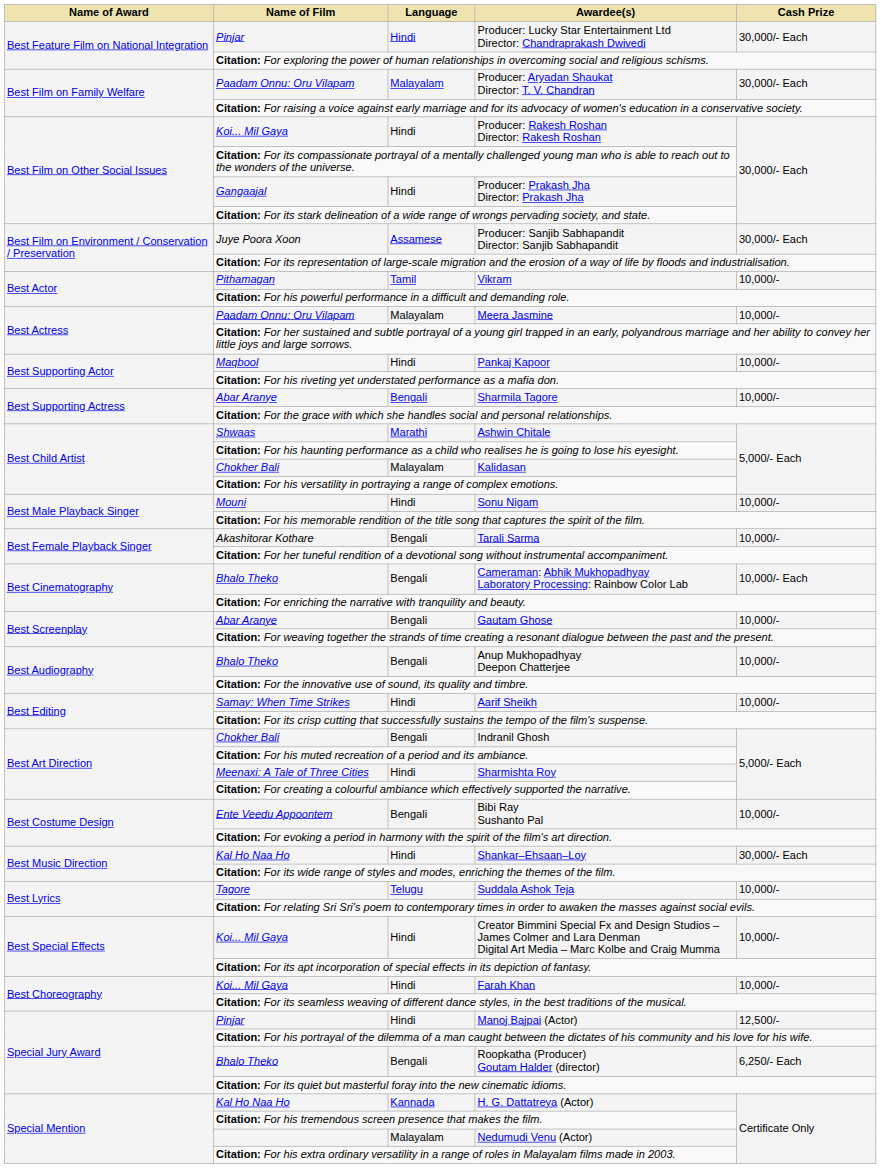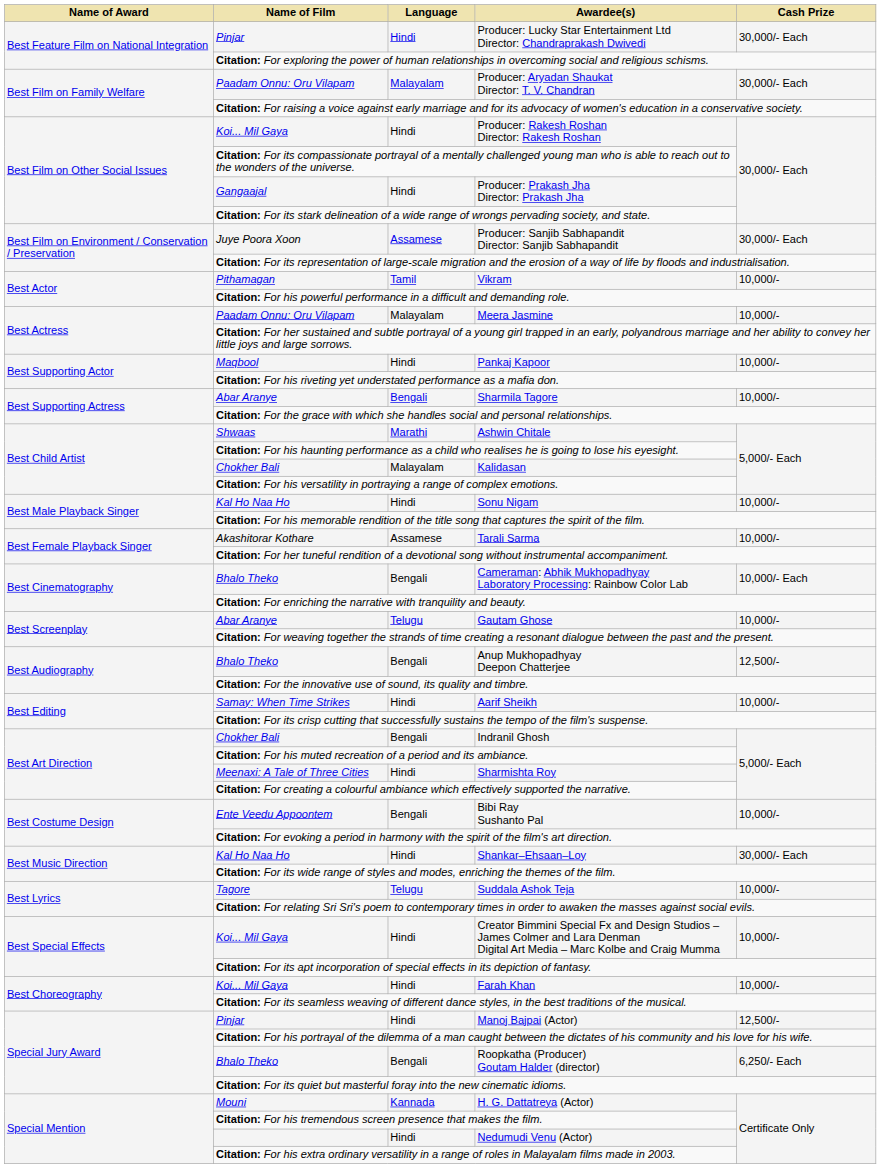 <table class="wikitable" style="width:100%;">
 <tr>
 <th style="background-color:#EFE4B0;width:24%;">Name of Award</th>
 <th style="background-color:#EFE4B0;width:20%;">Name of Film</th>
 <th style="background-color:#EFE4B0;width:10%;">Language</th>
 <th style="background-color:#EFE4B0;width:30%;">Awardee(s)</th>
 <th style="background-color:#EFE4B0;width:16%;">Cash Prize</th>
 </tr>
 <tr style="background-color:#F4F4F4">
 <td rowspan="2"><a href='#'>Best Feature Film on National Integration</a></td>
 <td><em><a href='#'>Pinjar</a></em></td>
 <td><a href='#'>Hindi</a></td>
 <td>Producer: Lucky Star Entertainment Ltd<br>Director: <a href='#'>Chandraprakash Dwivedi</a></td>
 <td> 30,000/- Each</td>
 </tr>
 <tr style="background-color:#F9F9F9">
 <td colspan="4"><strong>Citation:</strong> <em>For exploring the power of human relationships in overcoming social and religious schisms.</em></td>
 </tr>
 <tr style="background-color:#F4F4F4">
 <td rowspan="2"><a href='#'>Best Film on Family Welfare</a></td>
 <td><em><a href='#'>Paadam Onnu: Oru Vilapam</a></em></td>
 <td><a href='#'>Malayalam</a></td>
 <td>Producer: <a href='#'>Aryadan Shaukat</a><br>Director: <a href='#'>T. V. Chandran</a></td>
 <td> 30,000/- Each</td>
 </tr>
 <tr style="background-color:#F9F9F9">
 <td colspan="4"><strong>Citation:</strong> <em>For raising a voice against early marriage and for its advocacy of women's education in a conservative society.</em></td>
 </tr>
 <tr style="background-color:#F4F4F4">
 <td rowspan="4"><a href='#'>Best Film on Other Social Issues</a></td>
 <td><em><a href='#'>Koi... Mil Gaya</a></em></td>
 <td>Hindi</td>
 <td>Producer: <a href='#'>Rakesh Roshan</a><br>Director: <a href='#'>Rakesh Roshan</a></td>
 <td rowspan="4"> 30,000/- Each</td>
 </tr>
 <tr style="background-color:#F9F9F9">
 <td colspan="3"><strong>Citation:</strong> <em>For its compassionate portrayal of a mentally challenged young man who is able to reach out to the wonders of the universe.</em></td>
 </tr>
 <tr style="background-color:#F4F4F4">
 <td><em><a href='#'>Gangaajal</a></em></td>
 <td>Hindi</td>
 <td>Producer: <a href='#'>Prakash Jha</a><br>Director: <a href='#'>Prakash Jha</a></td>
 </tr>
 <tr style="background-color:#F9F9F9">
 <td colspan="3"><strong>Citation:</strong> <em>For its stark delineation of a wide range of wrongs pervading society, and state.</em></td>
 </tr>
 <tr style="background-color:#F4F4F4">
 <td rowspan="2"><a href='#'>Best Film on Environment / Conservation / Preservation</a></td>
 <td><em>Juye Poora Xoon</em></td>
 <td><a href='#'>Assamese</a></td>
 <td>Producer: Sanjib Sabhapandit<br>Director: Sanjib Sabhapandit</td>
 <td> 30,000/- Each</td>
 </tr>
 <tr style="background-color:#F9F9F9">
 <td colspan="4"><strong>Citation:</strong> <em>For its representation of large-scale migration and the erosion of a way of life by floods and industrialisation.</em></td>
 </tr>
 <tr style="background-color:#F4F4F4">
 <td rowspan="2"><a href='#'>Best Actor</a></td>
 <td><em><a href='#'>Pithamagan</a></em></td>
 <td><a href='#'>Tamil</a></td>
 <td><a href='#'>Vikram</a></td>
 <td> 10,000/-</td>
 </tr>
 <tr style="background-color:#F9F9F9">
 <td colspan="4"><strong>Citation:</strong> <em>For his powerful performance in a difficult and demanding role.</em></td>
 </tr>
 <tr style="background-color:#F4F4F4">
 <td rowspan="2"><a href='#'>Best Actress</a></td>
 <td><em><a href='#'>Paadam Onnu: Oru Vilapam</a></em></td>
 <td>Malayalam</td>
 <td><a href='#'>Meera Jasmine</a></td>
 <td> 10,000/-</td>
 </tr>
 <tr style="background-color:#F9F9F9">
 <td colspan="4"><strong>Citation:</strong> <em>For her sustained and subtle portrayal of a young girl trapped in an early, polyandrous marriage and her ability to convey her little joys and large sorrows.</em></td>
 </tr>
 <tr style="background-color:#F4F4F4">
 <td rowspan="2"><a href='#'>Best Supporting Actor</a></td>
 <td><em><a href='#'>Maqbool</a></em></td>
 <td>Hindi</td>
 <td><a href='#'>Pankaj Kapoor</a></td>
 <td> 10,000/-</td>
 </tr>
 <tr style="background-color:#F9F9F9">
 <td colspan="4"><strong>Citation:</strong> <em>For his riveting yet understated performance as a mafia don.</em></td>
 </tr>
 <tr style="background-color:#F4F4F4">
 <td rowspan="2"><a href='#'>Best Supporting Actress</a></td>
 <td><em><a href='#'>Abar Aranye</a></em></td>
 <td><a href='#'>Bengali</a></td>
 <td><a href='#'>Sharmila Tagore</a></td>
 <td> 10,000/-</td>
 </tr>
 <tr style="background-color:#F9F9F9">
 <td colspan="4"><strong>Citation:</strong> <em>For the grace with which she handles social and personal relationships.</em></td>
 </tr>
 <tr style="background-color:#F4F4F4">
 <td rowspan="4"><a href='#'>Best Child Artist</a></td>
 <td><em><a href='#'>Shwaas</a></em></td>
 <td><a href='#'>Marathi</a></td>
 <td><a href='#'>Ashwin Chitale</a></td>
 <td rowspan="4"> 5,000/- Each</td>
 </tr>
 <tr style="background-color:#F9F9F9">
 <td colspan="3"><strong>Citation:</strong> <em>For his haunting performance as a child who realises he is going to lose his eyesight.</em></td>
 </tr>
 <tr style="background-color:#F4F4F4">
 <td><em><a href='#'>Chokher Bali</a></em></td>
 <td>Malayalam</td>
 <td><a href='#'>Kalidasan</a></td>
 </tr>
 <tr style="background-color:#F9F9F9">
 <td colspan="3"><strong>Citation:</strong> <em>For his versatility in portraying a range of complex emotions.</em></td>
 </tr>
 <tr style="background-color:#F4F4F4">
 <td rowspan="2"><a href='#'>Best Male Playback Singer</a></td>
-<td><em><a href='#'>Mouni</a></em></td>
+<td><em><a href='#'>Kal Ho Naa Ho</a></em><br></td>
 <td>Hindi</td>
 <td><a href='#'>Sonu Nigam</a></td>
 <td> 10,000/-</td>
 </tr>
 <tr style="background-color:#F9F9F9">
 <td colspan="4"><strong>Citation:</strong> <em>For his memorable rendition of the title song that captures the spirit of the film.</em></td>
 </tr>
 <tr style="background-color:#F4F4F4">
 <td rowspan="2"><a href='#'>Best Female Playback Singer</a></td>
 <td><em>Akashitorar Kothare</em></td>
-<td>Bengali</td>
+<td>Assamese</td>
 <td><a href='#'>Tarali Sarma</a></td>
 <td> 10,000/-</td>
 </tr>
 <tr style="background-color:#F9F9F9">
 <td colspan="4"><strong>Citation:</strong> <em>For her tuneful rendition of a devotional song without instrumental accompaniment.</em></td>
 </tr>
 <tr style="background-color:#F4F4F4">
 <td rowspan="2"><a href='#'>Best Cinematography</a></td>
 <td><em><a href='#'>Bhalo Theko</a></em></td>
 <td>Bengali</td>
 <td><a href='#'>Cameraman</a>: <a href='#'>Abhik Mukhopadhyay</a><br><a href='#'>Laboratory Processing</a>: Rainbow Color Lab</td>
 <td> 10,000/- Each</td>
 </tr>
 <tr style="background-color:#F9F9F9">
 <td colspan="4"><strong>Citation:</strong> <em>For enriching the narrative with tranquility and beauty.</em></td>
 </tr>
 <tr style="background-color:#F4F4F4">
 <td rowspan="2"><a href='#'>Best Screenplay</a></td>
 <td><em><a href='#'>Abar Aranye</a></em></td>
-<td>Bengali</td>
+<td><a href='#'>Telugu</a></td>
 <td><a href='#'>Gautam Ghose</a></td>
 <td> 10,000/-</td>
 </tr>
 <tr style="background-color:#F9F9F9">
 <td colspan="4"><strong>Citation:</strong> <em>For weaving together the strands of time creating a resonant dialogue between the past and the present.</em></td>
 </tr>
 <tr style="background-color:#F4F4F4">
 <td rowspan="2"><a href='#'>Best Audiography</a></td>
 <td><em><a href='#'>Bhalo Theko</a></em></td>
 <td>Bengali</td>
 <td>Anup Mukhopadhyay<br>Deepon Chatterjee</td>
-<td> 10,000/-</td>
+<td> 12,500/-</td>
 </tr>
 <tr style="background-color:#F9F9F9">
 <td colspan="4"><strong>Citation:</strong> <em>For the innovative use of sound, its quality and timbre.</em></td>
 </tr>
 <tr style="background-color:#F4F4F4">
 <td rowspan="2"><a href='#'>Best Editing</a></td>
 <td><em><a href='#'>Samay: When Time Strikes</a></em></td>
 <td>Hindi</td>
 <td><a href='#'>Aarif Sheikh</a></td>
 <td> 10,000/-</td>
 </tr>
 <tr style="background-color:#F9F9F9">
 <td colspan="4"><strong>Citation:</strong> <em>For its crisp cutting that successfully sustains the tempo of the film's suspense.</em></td>
 </tr>
 <tr style="background-color:#F4F4F4">
 <td rowspan="4"><a href='#'>Best Art Direction</a></td>
 <td><em><a href='#'>Chokher Bali</a></em></td>
 <td>Bengali</td>
 <td>Indranil Ghosh</td>
 <td rowspan="4"> 5,000/- Each</td>
 </tr>
 <tr style="background-color:#F9F9F9">
 <td colspan="3"><strong>Citation:</strong> <em>For his muted recreation of a period and its ambiance.</em></td>
 </tr>
 <tr style="background-color:#F4F4F4">
 <td><em><a href='#'>Meenaxi: A Tale of Three Cities</a></em></td>
 <td>Hindi</td>
 <td><a href='#'>Sharmishta Roy</a></td>
 </tr>
 <tr style="background-color:#F9F9F9">
 <td colspan="3"><strong>Citation:</strong> <em>For creating a colourful ambiance which effectively supported the narrative.</em></td>
 </tr>
 <tr style="background-color:#F4F4F4">
 <td rowspan="2"><a href='#'>Best Costume Design</a></td>
 <td><em><a href='#'>Ente Veedu Appoontem</a></em></td>
 <td>Bengali</td>
 <td>Bibi Ray<br>Sushanto Pal</td>
 <td> 10,000/-</td>
 </tr>
 <tr style="background-color:#F9F9F9">
 <td colspan="4"><strong>Citation:</strong> <em>For evoking a period in harmony with the spirit of the film's art direction.</em></td>
 </tr>
 <tr style="background-color:#F4F4F4">
 <td rowspan="2"><a href='#'>Best Music Direction</a></td>
 <td><em><a href='#'>Kal Ho Naa Ho</a></em></td>
 <td>Hindi</td>
 <td><a href='#'>Shankar–Ehsaan–Loy</a></td>
 <td> 30,000/- Each</td>
 </tr>
 <tr style="background-color:#F9F9F9">
 <td colspan="4"><strong>Citation:</strong> <em>For its wide range of styles and modes, enriching the themes of the film.</em></td>
 </tr>
 <tr style="background-color:#F4F4F4">
 <td rowspan="2"><a href='#'>Best Lyrics</a></td>
 <td><em><a href='#'>Tagore</a></em><br></td>
 <td><a href='#'>Telugu</a></td>
 <td><a href='#'>Suddala Ashok Teja</a></td>
 <td> 10,000/-</td>
 </tr>
 <tr style="background-color:#F9F9F9">
 <td colspan="4"><strong>Citation:</strong> <em>For relating Sri Sri's poem to contemporary times in order to awaken the masses against social evils.</em></td>
 </tr>
 <tr style="background-color:#F4F4F4">
 <td rowspan="2"><a href='#'>Best Special Effects</a></td>
 <td><em><a href='#'>Koi... Mil Gaya</a></em></td>
 <td>Hindi</td>
 <td>Creator Bimmini Special Fx and Design Studios – James Colmer and Lara Denman<br>Digital Art Media – Marc Kolbe and Craig Mumma</td>
 <td> 10,000/-</td>
 </tr>
 <tr style="background-color:#F9F9F9">
 <td colspan="4"><strong>Citation:</strong> <em>For its apt incorporation of special effects in its depiction of fantasy.</em></td>
 </tr>
 <tr style="background-color:#F4F4F4">
 <td rowspan="2"><a href='#'>Best Choreography</a></td>
 <td><em><a href='#'>Koi... Mil Gaya</a></em><br></td>
 <td>Hindi</td>
 <td><a href='#'>Farah Khan</a></td>
 <td> 10,000/-</td>
 </tr>
 <tr style="background-color:#F9F9F9">
 <td colspan="4"><strong>Citation:</strong> <em>For its seamless weaving of different dance styles, in the best traditions of the musical.</em></td>
 </tr>
 <tr style="background-color:#F4F4F4">
 <td rowspan="4"><a href='#'>Special Jury Award</a></td>
 <td><em><a href='#'>Pinjar</a></em></td>
 <td>Hindi</td>
 <td><a href='#'>Manoj Bajpai</a> (Actor)</td>
 <td> 12,500/-</td>
 </tr>
 <tr style="background-color:#F9F9F9">
 <td colspan="4"><strong>Citation:</strong> <em>For his portrayal of the dilemma of a man caught between the dictates of his community and his love for his wife.</em></td>
 </tr>
 <tr style="background-color:#F4F4F4">
 <td><em><a href='#'>Bhalo Theko</a></em></td>
 <td>Bengali</td>
 <td>Roopkatha (Producer)<br><a href='#'>Goutam Halder</a> (director)</td>
 <td> 6,250/- Each</td>
 </tr>
 <tr style="background-color:#F9F9F9">
 <td colspan="4"><strong>Citation:</strong> <em>For its quiet but masterful foray into the new cinematic idioms.</em></td>
 </tr>
 <tr style="background-color:#F4F4F4">
 <td rowspan="4"><a href='#'>Special Mention</a></td>
-<td><em><a href='#'>Kal Ho Naa Ho</a></em><br></td>
+<td><em><a href='#'>Mouni</a></em></td>
 <td><a href='#'>Kannada</a></td>
 <td><a href='#'>H. G. Dattatreya</a> (Actor)</td>
 <td rowspan="4">Certificate Only</td>
 </tr>
 <tr style="background-color:#F9F9F9">
 <td colspan="3"><strong>Citation:</strong> <em>For his tremendous screen presence that makes the film.</em></td>
 </tr>
 <tr style="background-color:#F4F4F4">
 <td></td>
-<td>Malayalam</td>
+<td>Hindi</td>
 <td><a href='#'>Nedumudi Venu</a> (Actor)</td>
 </tr>
 <tr style="background-color:#F9F9F9">
 <td colspan="3"><strong>Citation:</strong> <em>For his extra ordinary versatility in a range of roles in Malayalam films made in 2003.</em></td>
 </tr>
 </table>
